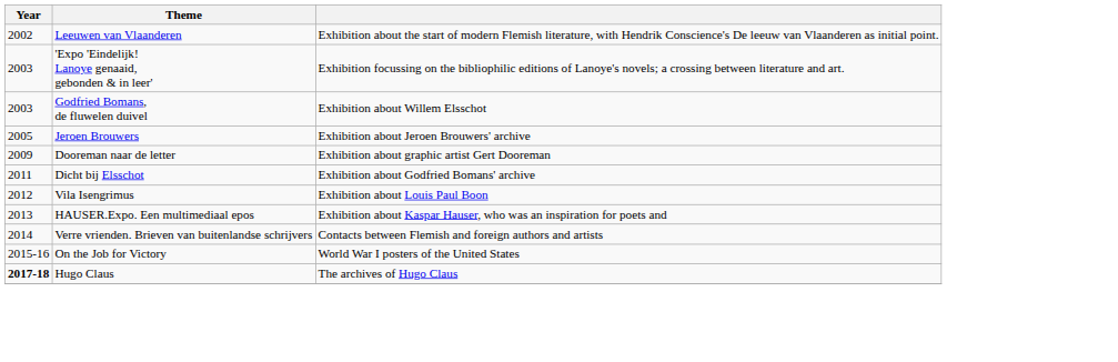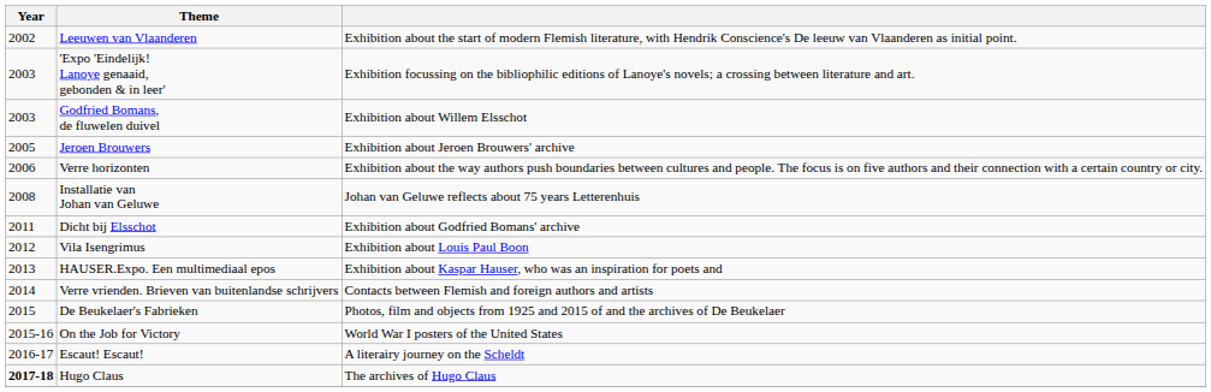 <table class="wikitable">
 <tr>
 <th>Year</th>
 <th>Theme</th>
 <th></th>
 </tr>
 <tr>
 <td>2002</td>
 <td><a href='#'>Leeuwen van Vlaanderen</a></td>
 <td>Exhibition about the start of modern Flemish literature, with Hendrik Conscience's De leeuw van Vlaanderen as initial point.</td>
 </tr>
 <tr>
 <td>2003</td>
 <td>'Expo 'Eindelijk! <br><a href='#'>Lanoye</a> genaaid, <br>gebonden & in leer'</td>
 <td>Exhibition focussing on the bibliophilic editions of Lanoye's novels; a crossing between literature and art.</td>
 </tr>
 <tr>
 <td>2003</td>
 <td><a href='#'>Godfried Bomans</a>, <br>de fluwelen duivel</td>
 <td>Exhibition about Willem Elsschot</td>
 </tr>
 <tr>
 <td>2005</td>
 <td><a href='#'>Jeroen Brouwers</a></td>
 <td>Exhibition about Jeroen Brouwers' archive</td>
 </tr>
 <tr>
-<td>2009</td>
-<td>Dooreman naar de letter</td>
-<td>Exhibition about graphic artist Gert Dooreman</td>
+<td>2006</td>
+<td>Verre horizonten</td>
+<td>Exhibition about the way authors push boundaries between cultures and people. The focus is on five authors and their connection with a certain country or city.</td>
+</tr>
+<tr>
+<td>2008</td>
+<td>Installatie van <br>Johan van Geluwe</td>
+<td>Johan van Geluwe reflects about 75 years Letterenhuis</td>
 </tr>
 <tr>
 <td>2011</td>
 <td>Dicht bij <a href='#'>Elsschot</a></td>
 <td>Exhibition about Godfried Bomans' archive</td>
 </tr>
 <tr>
 <td>2012</td>
 <td>Vila Isengrimus</td>
 <td>Exhibition about <a href='#'>Louis Paul Boon</a></td>
 </tr>
 <tr>
 <td>2013</td>
 <td>HAUSER.Expo. Een multimediaal epos</td>
 <td>Exhibition about <a href='#'>Kaspar Hauser</a>, who was an inspiration for poets  and </td>
 </tr>
 <tr>
 <td>2014</td>
 <td>Verre vrienden. Brieven van buitenlandse schrijvers</td>
 <td>Contacts between Flemish and foreign authors and artists</td>
 </tr>
 <tr>
+<td>2015</td>
+<td>De Beukelaer's Fabrieken</td>
+<td>Photos, film and objects from 1925 and 2015 of  and the archives of De Beukelaer</td>
+</tr>
+<tr>
 <td>2015-16</td>
 <td>On the Job for Victory</td>
 <td>World War I posters of the United States</td>
+</tr>
+<tr>
+<td>2016-17</td>
+<td>Escaut! Escaut!</td>
+<td>A literairy journey on the <a href='#'>Scheldt</a></td>
 </tr>
 <tr>
 <td><strong>2017-18</strong></td>
 <td>Hugo Claus</td>
 <td>The archives of <a href='#'>Hugo Claus</a></td>
 </tr>
 <tr>
 </tr>
 </table>
